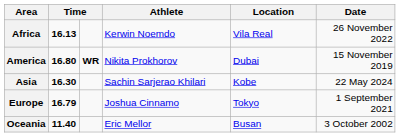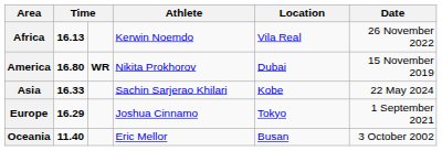 <table class="wikitable">
 <tr>
 <th width="45">Area</th>
 <th width="80" colspan="2">Time</th>
 <th width="200">Athlete</th>
 <th width="130">Location</th>
 <th width="120">Date</th>
 </tr>
 <tr>
 <th>Africa</th>
 <td align=center><strong>16.13 </strong></td>
 <td align=center></td>
 <td> <a href='#'>Kerwin Noemdo</a></td>
 <td> <a href='#'>Vila Real</a></td>
 <td align=right>26 November 2022</td>
 </tr>
 <tr>
 <th>America</th>
 <td align=center><strong>16.80 </strong></td>
 <td align=center><strong>WR</strong></td>
 <td><a href='#'>Nikita Prokhorov</a></td>
 <td> <a href='#'>Dubai</a></td>
 <td align=right>15 November 2019</td>
 </tr>
 <tr>
 <th>Asia</th>
-<td align=center><strong>16.30 </strong></td>
+<td align=center><strong>16.33 </strong></td>
 <td align=center></td>
 <td> <a href='#'>Sachin Sarjerao Khilari</a></td>
 <td> <a href='#'>Kobe</a></td>
 <td align=right>22 May 2024</td>
 </tr>
 <tr>
 <th>Europe</th>
-<td align=center><strong>16.79 </strong></td>
+<td align=center><strong>16.29 </strong></td>
 <td align=center></td>
 <td> <a href='#'>Joshua Cinnamo</a></td>
 <td> <a href='#'>Tokyo</a></td>
 <td align=right>1 September 2021</td>
 </tr>
 <tr>
 <th>Oceania</th>
 <td align=center><strong>11.40 </strong></td>
 <td align=center></td>
 <td> <a href='#'>Eric Mellor</a></td>
 <td> <a href='#'>Busan</a></td>
 <td align=right>3 October 2002</td>
 </tr>
 </table>
